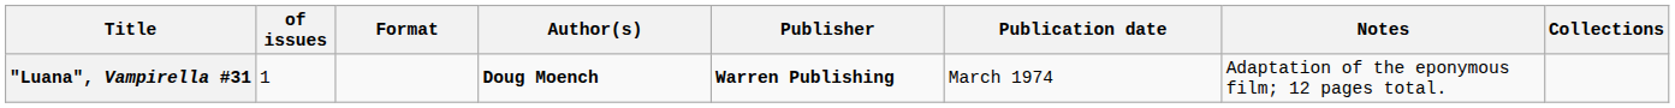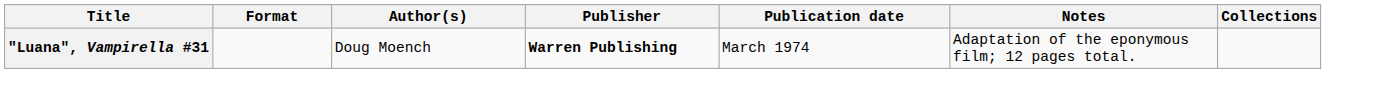 <table class="wikitable">
 <tr>
 <th>Title</th>
-<th style="width:40pt"> of issues</th>
 <th style="width:75pt">Format</th>
 <th style="width:125pt">Author(s)</th>
 <th style="width:125pt">Publisher</th>
 <th style="width:150pt">Publication date</th>
 <th style="width:175pt">Notes</th>
 <th>Collections</th>
 </tr>
 <tr>
 <th>"Luana", <em>Vampirella</em> #31</th>
-<td>1</td>
 <td></td>
-<td><strong>Doug Moench</strong></td>
+<td>Doug Moench</td>
 <td><strong>Warren Publishing</strong></td>
 <td>March 1974</td>
 <td>Adaptation of the eponymous film; 12 pages total.</td>
 <td></td>
 </tr>
 </table>
